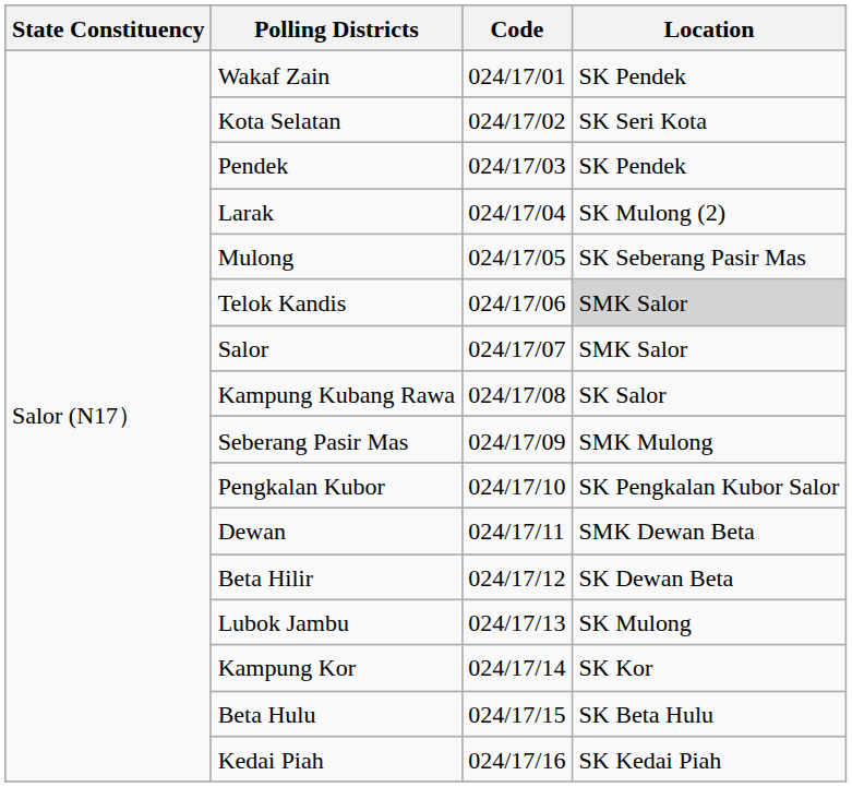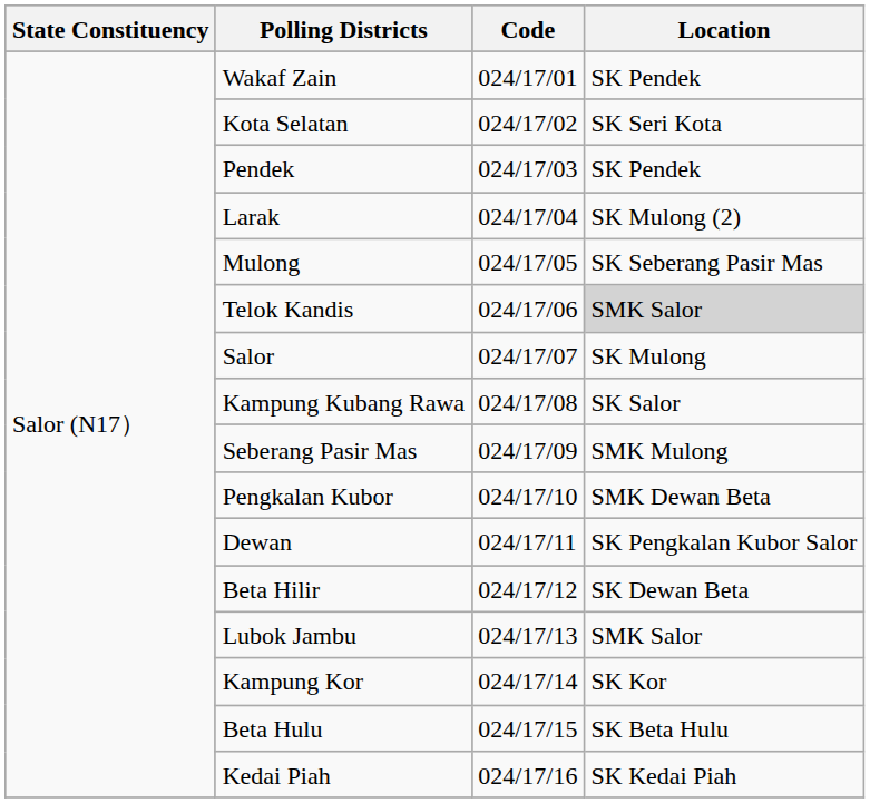 <table class="wikitable sortable mw-collapsible">
 <tr>
 <th><small>State Constituency</small></th>
 <th><small>Polling Districts</small></th>
 <th><small>Code</small></th>
 <th><small>Location</small></th>
 </tr>
 <tr>
 <td rowspan="16"><small>Salor (N17）</small></td>
 <td><small>Wakaf Zain</small></td>
 <td><small>024/17/01</small></td>
 <td><small>SK Pendek</small></td>
 </tr>
 <tr>
 <td><small>Kota Selatan</small></td>
 <td><small>024/17/02</small></td>
 <td><small>SK Seri Kota</small></td>
 </tr>
 <tr>
 <td><small>Pendek</small></td>
 <td><small>024/17/03</small></td>
 <td><small>SK Pendek</small></td>
 </tr>
 <tr>
 <td><small>Larak</small></td>
 <td><small>024/17/04</small></td>
 <td><small>SK Mulong (2)</small></td>
 </tr>
 <tr>
 <td><small>Mulong</small></td>
 <td><small>024/17/05</small></td>
 <td><small>SK Seberang Pasir Mas</small></td>
 </tr>
 <tr>
 <td><small>Telok Kandis</small></td>
 <td><small>024/17/06</small></td>
 <td style="background: lightgrey;"><small>SMK Salor</small></td>
 </tr>
 <tr>
 <td><small>Salor</small></td>
 <td><small>024/17/07</small></td>
-<td><small>SMK Salor</small></td>
+<td><small>SK Mulong</small></td>
 </tr>
 <tr>
 <td><small>Kampung Kubang Rawa</small></td>
 <td><small>024/17/08</small></td>
 <td><small>SK Salor</small></td>
 </tr>
 <tr>
 <td><small>Seberang Pasir Mas</small></td>
 <td><small>024/17/09</small></td>
 <td><small>SMK Mulong</small></td>
 </tr>
 <tr>
 <td><small>Pengkalan Kubor</small></td>
 <td><small>024/17/10</small></td>
-<td><small>SK Pengkalan Kubor Salor</small></td>
+<td><small>SMK Dewan Beta</small></td>
 </tr>
 <tr>
 <td><small>Dewan</small></td>
 <td><small>024/17/11</small></td>
-<td><small>SMK Dewan Beta</small></td>
+<td><small>SK Pengkalan Kubor Salor</small></td>
 </tr>
 <tr>
 <td><small>Beta Hilir</small></td>
 <td><small>024/17/12</small></td>
 <td><small>SK Dewan Beta</small></td>
 </tr>
 <tr>
 <td><small>Lubok Jambu</small></td>
 <td><small>024/17/13</small></td>
-<td><small>SK Mulong</small></td>
+<td><small>SMK Salor</small></td>
 </tr>
 <tr>
 <td><small>Kampung Kor</small></td>
 <td><small>024/17/14</small></td>
 <td><small>SK Kor</small></td>
 </tr>
 <tr>
 <td><small>Beta Hulu</small></td>
 <td><small>024/17/15</small></td>
 <td><small>SK Beta Hulu</small></td>
 </tr>
 <tr>
 <td><small>Kedai Piah</small></td>
 <td><small>024/17/16</small></td>
 <td><small>SK Kedai Piah</small></td>
 </tr>
 </table>
